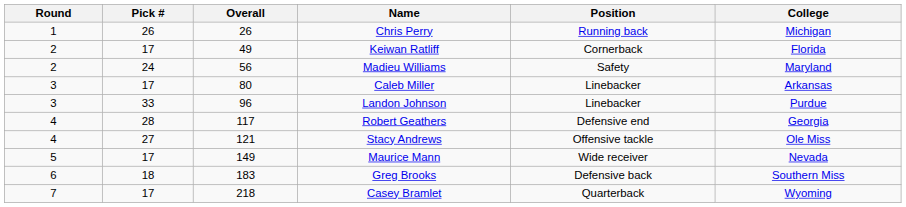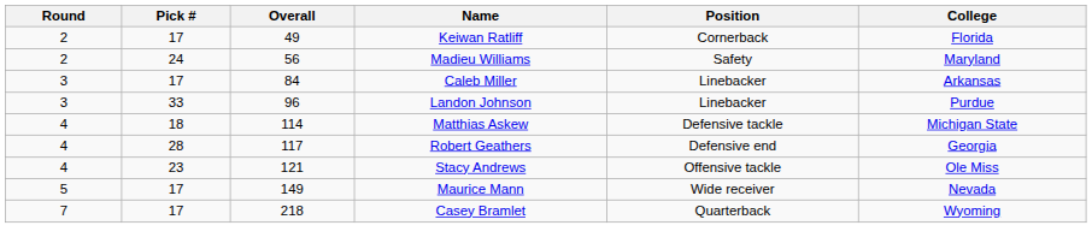 <table class="wikitable sortable sortable" style="width: 100%; text-align:center">
 <tr>
 <th>Round</th>
 <th>Pick #</th>
 <th>Overall</th>
 <th>Name</th>
 <th>Position</th>
 <th>College</th>
-</tr>
-<tr>
-<td>1</td>
-<td>26</td>
-<td>26</td>
-<td><a href='#'>Chris Perry</a></td>
-<td><a href='#'>Running back</a></td>
-<td><a href='#'>Michigan</a></td>
 </tr>
 <tr>
 <td>2</td>
 <td>17</td>
 <td>49</td>
 <td><a href='#'>Keiwan Ratliff</a></td>
 <td>Cornerback</td>
 <td><a href='#'>Florida</a></td>
 </tr>
 <tr>
 <td>2</td>
 <td>24</td>
 <td>56</td>
 <td><a href='#'>Madieu Williams</a></td>
 <td>Safety</td>
 <td><a href='#'>Maryland</a></td>
 </tr>
 <tr>
 <td>3</td>
 <td>17</td>
-<td>80</td>
+<td>84</td>
 <td><a href='#'>Caleb Miller</a></td>
 <td>Linebacker</td>
 <td><a href='#'>Arkansas</a></td>
 </tr>
 <tr>
 <td>3</td>
 <td>33</td>
 <td>96</td>
 <td><a href='#'>Landon Johnson</a></td>
 <td>Linebacker</td>
 <td><a href='#'>Purdue</a></td>
 </tr>
 <tr>
 <td>4</td>
+<td>18</td>
+<td>114</td>
+<td><a href='#'>Matthias Askew</a></td>
+<td>Defensive tackle</td>
+<td><a href='#'>Michigan State</a></td>
+</tr>
+<tr>
+<td>4</td>
 <td>28</td>
 <td>117</td>
 <td><a href='#'>Robert Geathers</a></td>
 <td>Defensive end</td>
 <td><a href='#'>Georgia</a></td>
 </tr>
 <tr>
 <td>4</td>
-<td>27</td>
+<td>23</td>
 <td>121</td>
 <td><a href='#'>Stacy Andrews</a></td>
 <td>Offensive tackle</td>
 <td><a href='#'>Ole Miss</a></td>
 </tr>
 <tr>
 <td>5</td>
 <td>17</td>
 <td>149</td>
 <td><a href='#'>Maurice Mann</a></td>
 <td>Wide receiver</td>
 <td><a href='#'>Nevada</a></td>
 </tr>
 <tr>
-<td>6</td>
-<td>18</td>
-<td>183</td>
-<td><a href='#'>Greg Brooks</a></td>
-<td>Defensive back</td>
-<td><a href='#'>Southern Miss</a></td>
-</tr>
-<tr>
 <td>7</td>
 <td>17</td>
 <td>218</td>
 <td><a href='#'>Casey Bramlet</a></td>
 <td>Quarterback</td>
 <td><a href='#'>Wyoming</a></td>
 </tr>
 </table>
